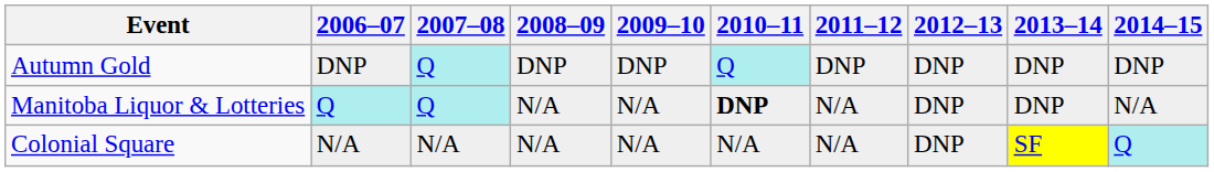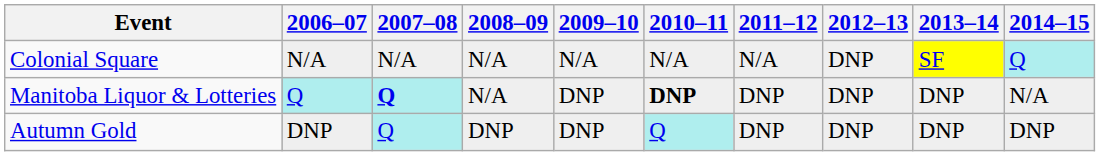 <table class="wikitable">
 <tr>
 <th>Event</th>
 <th><a href='#'>2006–07</a></th>
 <th><a href='#'>2007–08</a></th>
 <th><a href='#'>2008–09</a></th>
 <th><a href='#'>2009–10</a></th>
 <th><a href='#'>2010–11</a></th>
 <th><a href='#'>2011–12</a></th>
 <th><a href='#'>2012–13</a></th>
 <th><a href='#'>2013–14</a></th>
 <th><a href='#'>2014–15</a></th>
 </tr>
 <tr>
+<td><a href='#'>Colonial Square</a></td>
+<td style="background:#EFEFEF;">N/A</td>
+<td style="background:#EFEFEF;">N/A</td>
+<td style="background:#EFEFEF;">N/A</td>
+<td style="background:#EFEFEF;">N/A</td>
+<td style="background:#EFEFEF;">N/A</td>
+<td style="background:#EFEFEF;">N/A</td>
+<td style="background:#EFEFEF;">DNP</td>
+<td style="background:yellow;"><a href='#'>SF</a></td>
+<td style="background:#afeeee;"><a href='#'>Q</a></td>
+</tr>
+<tr>
+<td><a href='#'>Manitoba Liquor & Lotteries</a></td>
+<td style="background:#afeeee;"><a href='#'>Q</a></td>
+<td style="background:#afeeee;"><strong><a href='#'>Q</a></strong></td>
+<td style="background:#EFEFEF;">N/A</td>
+<td style="background:#EFEFEF;">DNP</td>
+<td style="background:#EFEFEF;"><strong>DNP</strong></td>
+<td style="background:#EFEFEF;">DNP</td>
+<td style="background:#EFEFEF;">DNP</td>
+<td style="background:#EFEFEF;">DNP</td>
+<td style="background:#EFEFEF;">N/A</td>
+</tr>
+<tr>
 <td><a href='#'>Autumn Gold</a></td>
 <td style="background:#EFEFEF;">DNP</td>
 <td style="background:#afeeee;"><a href='#'>Q</a></td>
 <td style="background:#EFEFEF;">DNP</td>
 <td style="background:#EFEFEF;">DNP</td>
 <td style="background:#afeeee;"><a href='#'>Q</a></td>
 <td style="background:#EFEFEF;">DNP</td>
 <td style="background:#EFEFEF;">DNP</td>
 <td style="background:#EFEFEF;">DNP</td>
 <td style="background:#EFEFEF;">DNP</td>
 </tr>
-<tr>
-<td><a href='#'>Manitoba Liquor & Lotteries</a></td>
-<td style="background:#afeeee;"><a href='#'>Q</a></td>
-<td style="background:#afeeee;"><a href='#'>Q</a></td>
-<td style="background:#EFEFEF;">N/A</td>
-<td style="background:#EFEFEF;">N/A</td>
-<td style="background:#EFEFEF;"><strong>DNP</strong></td>
-<td style="background:#EFEFEF;">N/A</td>
-<td style="background:#EFEFEF;">DNP</td>
-<td style="background:#EFEFEF;">DNP</td>
-<td style="background:#EFEFEF;">N/A</td>
-</tr>
-<tr>
-<td><a href='#'>Colonial Square</a></td>
-<td style="background:#EFEFEF;">N/A</td>
-<td style="background:#EFEFEF;">N/A</td>
-<td style="background:#EFEFEF;">N/A</td>
-<td style="background:#EFEFEF;">N/A</td>
-<td style="background:#EFEFEF;">N/A</td>
-<td style="background:#EFEFEF;">N/A</td>
-<td style="background:#EFEFEF;">DNP</td>
-<td style="background:yellow;"><a href='#'>SF</a></td>
-<td style="background:#afeeee;"><a href='#'>Q</a></td>
-</tr>
 </table>
